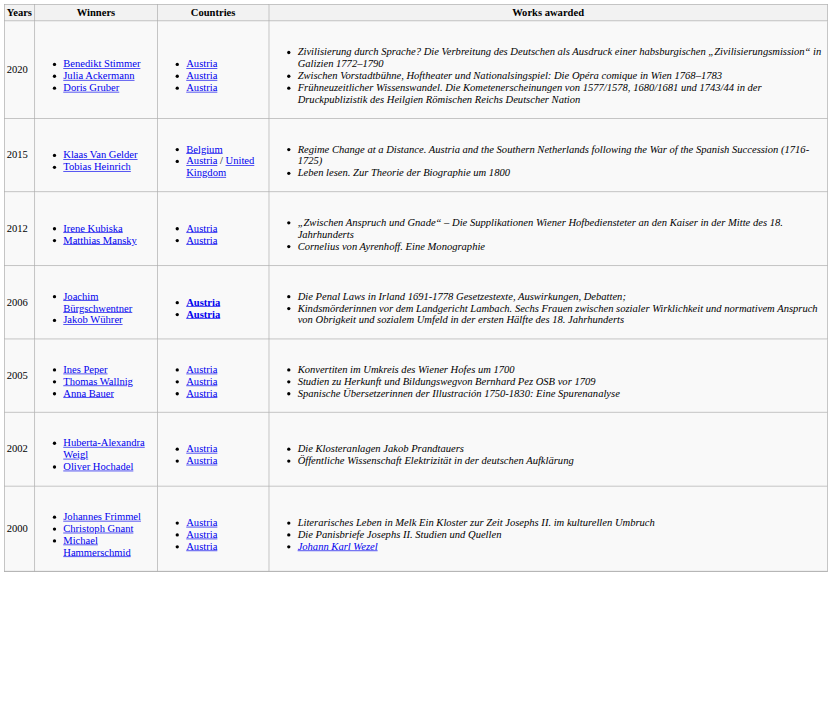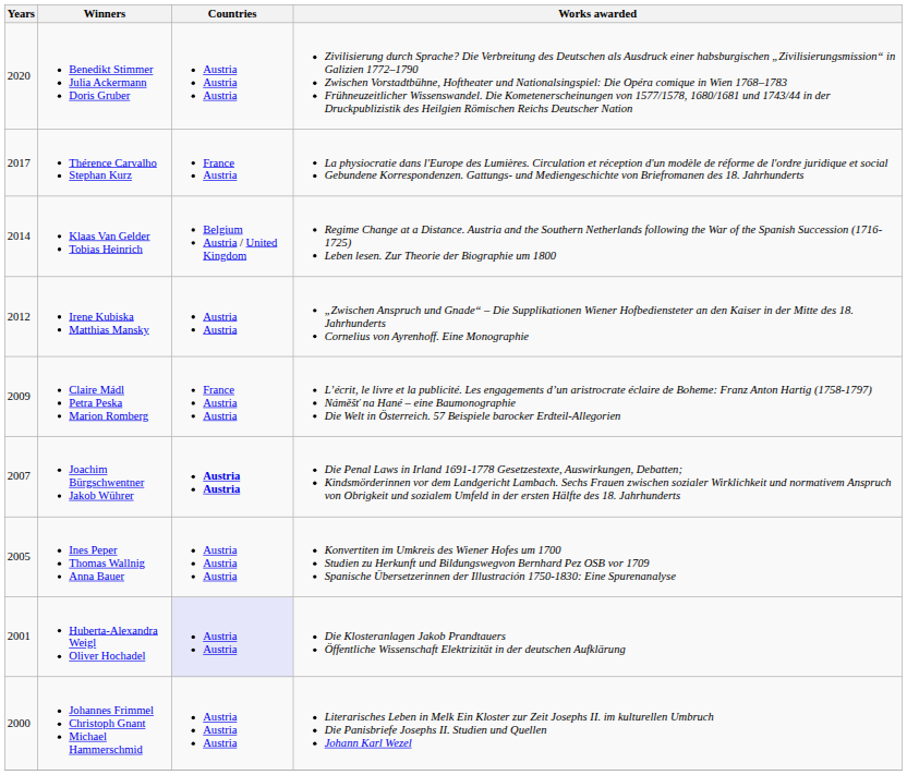 <table class="wikitable">
 <tr>
 <th>Years</th>
 <th>Winners</th>
 <th>Countries</th>
 <th>Works awarded</th>
 </tr>
 <tr>
 <td>2020</td>
 <td><br><ul><li><a href='#'>Benedikt Stimmer</a></li><li><a href='#'>Julia Ackermann</a></li><li><a href='#'>Doris Gruber</a></li></ul></td>
 <td><br><ul><li> <a href='#'>Austria</a></li><li> <a href='#'>Austria</a></li><li> <a href='#'>Austria</a></li></ul></td>
 <td><br><ul><li><em>Zivilisierung durch Sprache? Die Verbreitung des Deutschen als Ausdruck einer habsburgischen „Zivilisierungsmission“ in Galizien 1772–1790</em></li><li><em>Zwischen Vorstadtbühne, Hoftheater und Nationalsingspiel: Die Opéra comique in Wien 1768–1783</em></li><li><em>Frühneuzeitlicher Wissenswandel. Die Kometenerscheinungen von 1577/1578, 1680/1681 und 1743/44 in der Druckpublizistik des Heilgien Römischen Reichs Deutscher Nation</em></li></ul></td>
 </tr>
 <tr>
-<td>2015</td>
+<td>2017</td>
+<td><br><ul><li><a href='#'>Thérence Carvalho</a></li><li><a href='#'>Stephan Kurz</a></li></ul></td>
+<td><br><ul><li> <a href='#'>France</a></li><li> <a href='#'>Austria</a></li></ul></td>
+<td><br><ul><li><em>La physiocratie dans l'Europe des Lumières. Circulation et réception d'un modèle de réforme de l'ordre juridique et social</em></li><li><em>Gebundene Korrespondenzen. Gattungs- und Mediengeschichte von Briefromanen des 18. Jahrhunderts</em></li></ul></td>
+</tr>
+<tr>
+<td>2014</td>
 <td><br><ul><li><a href='#'>Klaas Van Gelder</a></li><li><a href='#'>Tobias Heinrich</a></li></ul></td>
 <td><br><ul><li> <a href='#'>Belgium</a></li><li> <a href='#'>Austria</a> /  <a href='#'>United Kingdom</a></li></ul></td>
 <td><br><ul><li><em>Regime Change at a Distance. Austria and the Southern Netherlands following the War of the Spanish Succession (1716-1725)</em></li><li><em>Leben lesen. Zur Theorie der Biographie um 1800</em></li></ul></td>
 </tr>
 <tr>
 <td>2012</td>
 <td><br><ul><li><a href='#'>Irene Kubiska</a></li><li><a href='#'>Matthias Mansky</a></li></ul></td>
 <td><br><ul><li> <a href='#'>Austria</a></li><li> <a href='#'>Austria</a></li></ul></td>
 <td><br><ul><li><em>„Zwischen Anspruch und Gnade“ – Die Supplikationen Wiener Hofbediensteter an den Kaiser in der Mitte des 18. Jahrhunderts</em></li><li><em>Cornelius von Ayrenhoff. Eine Monographie</em></li></ul></td>
 </tr>
 <tr>
-<td>2006</td>
+<td>2009</td>
+<td><br><ul><li><a href='#'>Claire Mádl</a></li><li><a href='#'>Petra Peska</a></li><li><a href='#'>Marion Romberg</a></li></ul></td>
+<td><br><ul><li> <a href='#'>France</a></li><li> <a href='#'>Austria</a></li><li> <a href='#'>Austria</a></li></ul></td>
+<td><br><ul><li><em>L’écrit, le livre et la publicité. Les engagements d’un aristrocrate éclaire de Boheme: Franz Anton Hartig (1758-1797)</em></li><li><em>Náměšť na Hané – eine Baumonographie</em></li><li><em>Die Welt in Österreich. 57 Beispiele barocker Erdteil-Allegorien</em></li></ul></td>
+</tr>
+<tr>
+<td>2007</td>
 <td><br><ul><li><a href='#'>Joachim Bürgschwentner</a></li><li><a href='#'>Jakob Wührer</a></li></ul></td>
 <td><strong><br><ul><li> <a href='#'>Austria</a></li><li> <a href='#'>Austria</a></li></ul></strong></td>
 <td><br><ul><li><em>Die Penal Laws in Irland 1691-1778 Gesetzestexte, Auswirkungen, Debatten;</em></li><li><em>Kindsmörderinnen vor dem Landgericht Lambach. Sechs Frauen zwischen sozialer Wirklichkeit und normativem Anspruch von Obrigkeit und sozialem Umfeld in der ersten Hälfte des 18. Jahrhunderts</em></li></ul></td>
 </tr>
 <tr>
 <td>2005</td>
 <td><br><ul><li><a href='#'>Ines Peper</a></li><li><a href='#'>Thomas Wallnig</a></li><li><a href='#'>Anna Bauer</a></li></ul></td>
 <td><br><ul><li> <a href='#'>Austria</a></li><li> <a href='#'>Austria</a></li><li> <a href='#'>Austria</a></li></ul></td>
 <td><br><ul><li><em>Konvertiten im Umkreis des Wiener Hofes um 1700</em></li><li><em>Studien zu Herkunft und Bildungswegvon Bernhard Pez OSB vor 1709</em></li><li><em>Spanische Übersetzerinnen der Illustración 1750-1830: Eine Spurenanalyse</em></li></ul></td>
 </tr>
 <tr>
-<td>2002</td>
+<td>2001</td>
 <td><br><ul><li><a href='#'>Huberta-Alexandra Weigl</a></li><li><a href='#'>Oliver Hochadel</a></li></ul></td>
-<td><br><ul><li> <a href='#'>Austria</a></li><li> <a href='#'>Austria</a></li></ul></td>
+<td style="background: lavender;"><br><ul><li> <a href='#'>Austria</a></li><li> <a href='#'>Austria</a></li></ul></td>
 <td><br><ul><li><em>Die Klosteranlagen Jakob Prandtauers</em></li><li><em>Öffentliche Wissenschaft Elektrizität in der deutschen Aufklärung</em></li></ul></td>
 </tr>
 <tr>
 <td>2000</td>
 <td><br><ul><li><a href='#'>Johannes Frimmel</a></li><li><a href='#'>Christoph Gnant</a></li><li><a href='#'>Michael Hammerschmid</a></li></ul></td>
 <td><br><ul><li> <a href='#'>Austria</a></li><li> <a href='#'>Austria</a></li><li> <a href='#'>Austria</a></li></ul></td>
 <td><br><ul><li><em>Literarisches Leben in Melk Ein Kloster zur Zeit Josephs II. im kulturellen Umbruch</em></li><li><em>Die Panisbriefe Josephs II. Studien und Quellen</em></li><li><em><a href='#'>Johann Karl Wezel</a></em></li></ul></td>
 </tr>
 <tr>
 </tr>
 </table>
